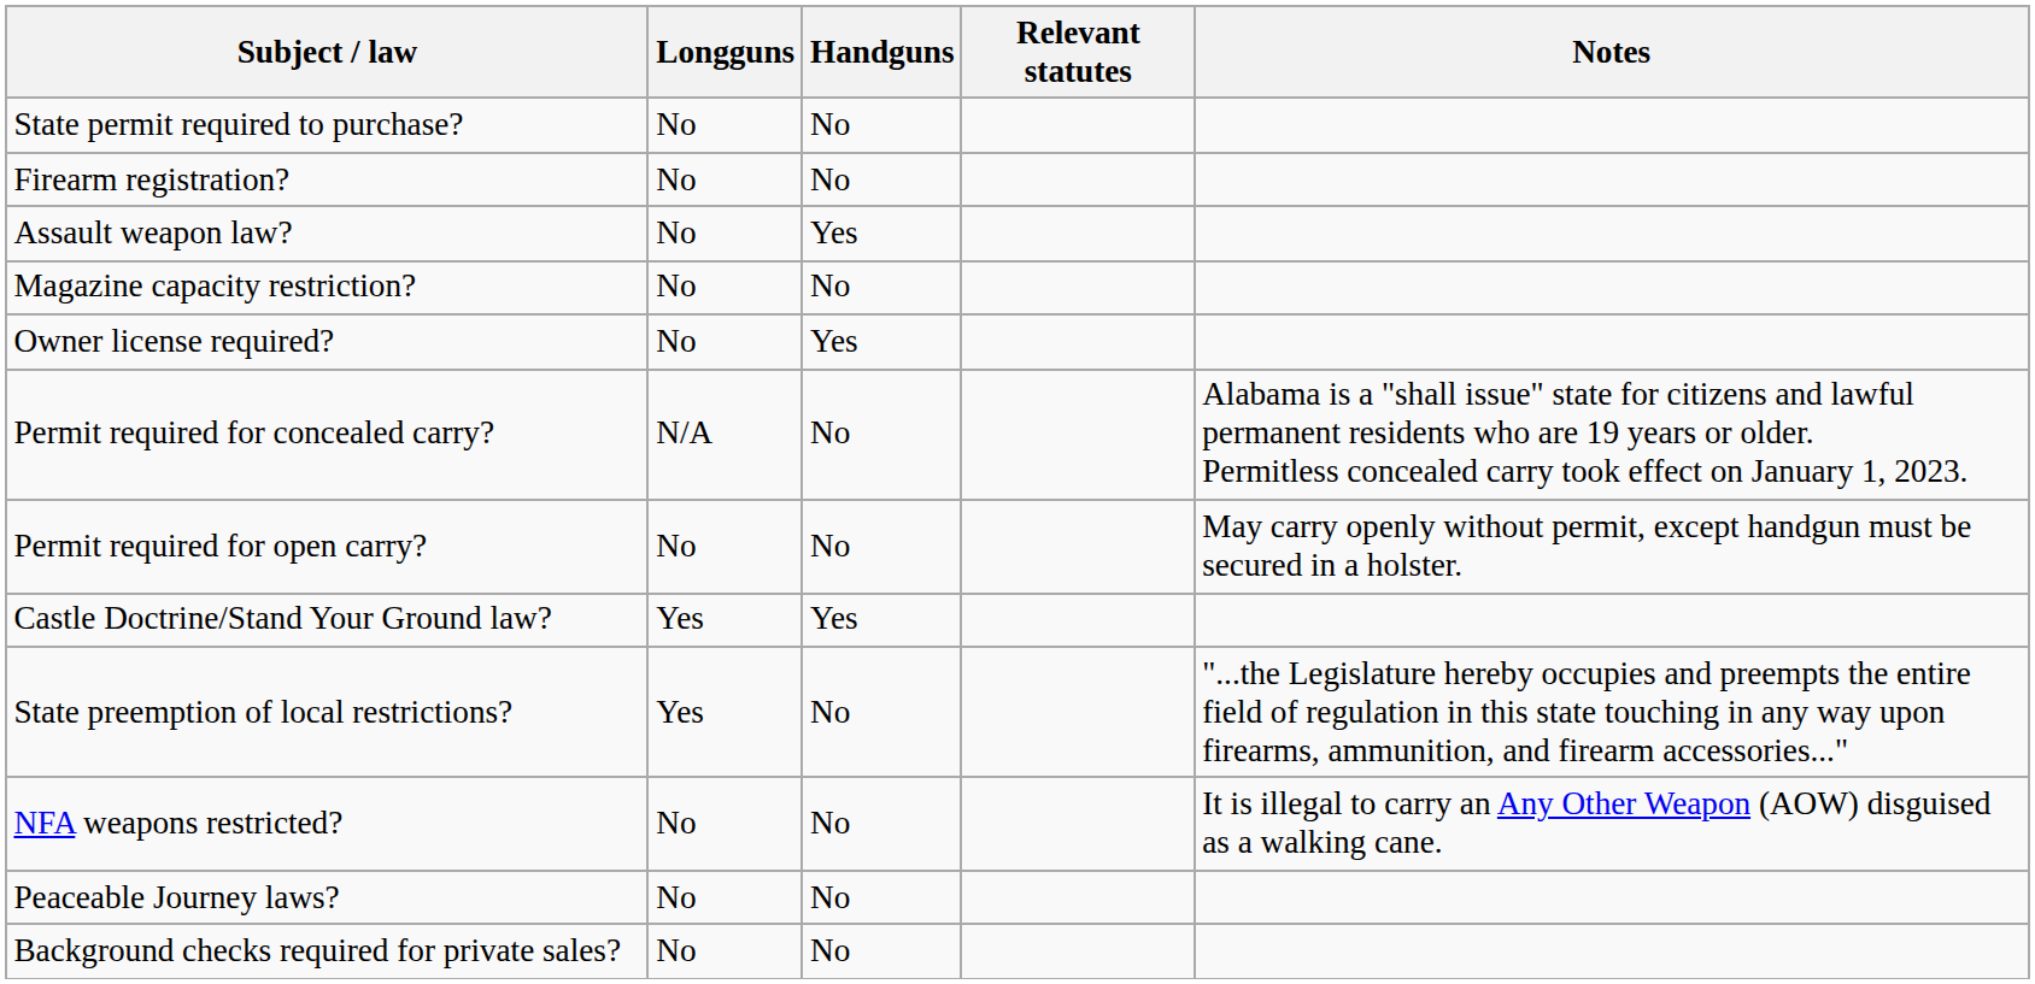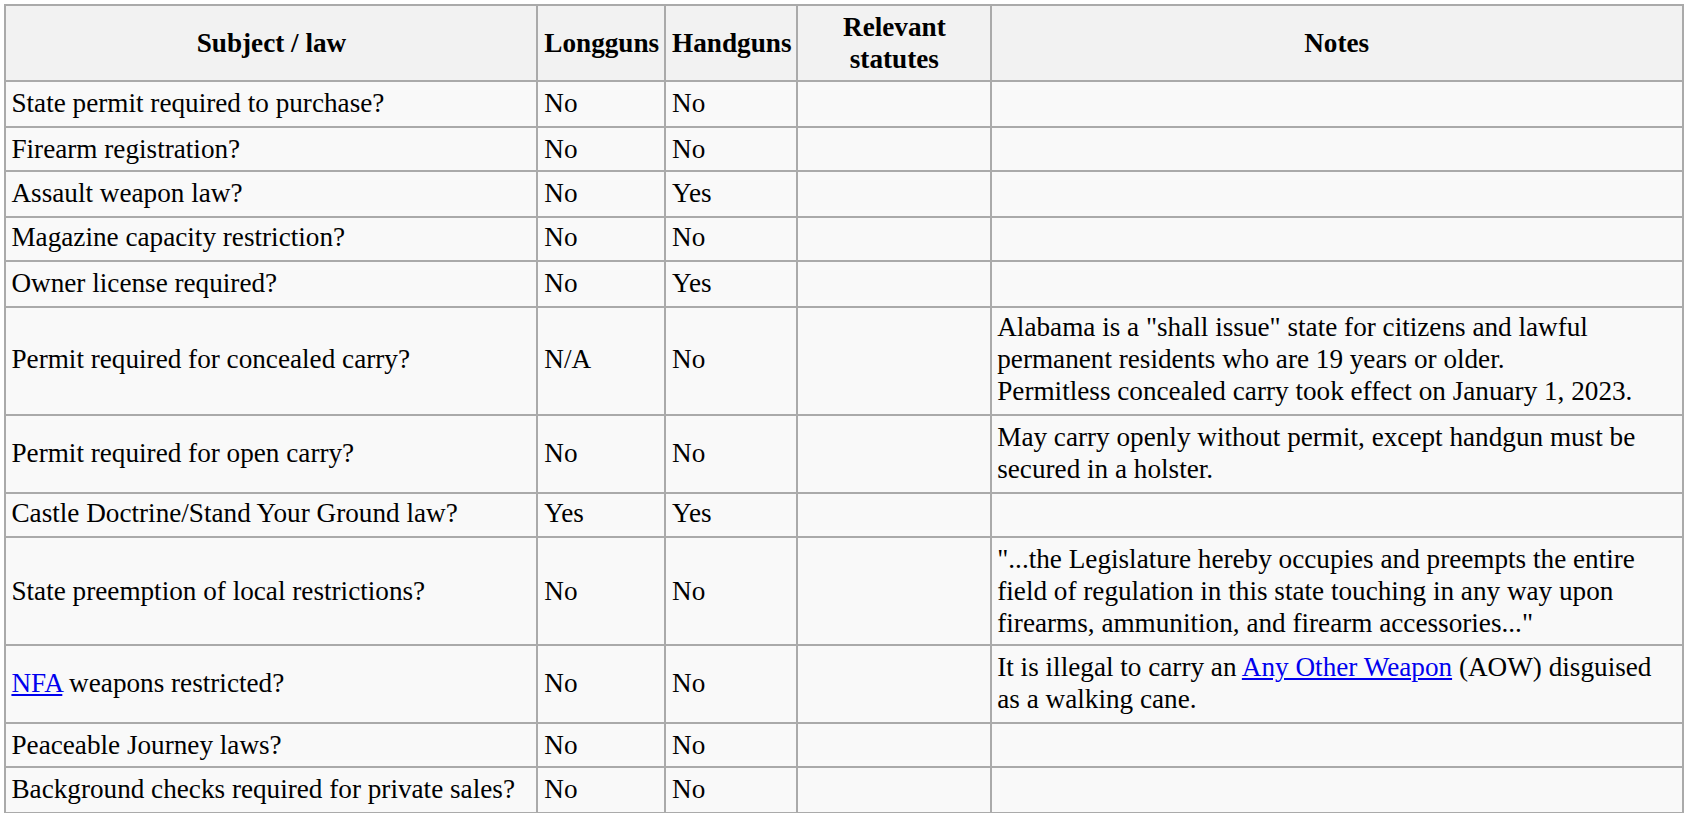 <table class="wikitable" style="font-size:85%; width:95%;">
 <tr>
 <th scope="col" style="width:260px;">Subject / law</th>
 <th scope="col" style="width:50px;">Longguns</th>
 <th scope="col" style="width:50px;">Handguns</th>
 <th scope="col" style="width:90px;">Relevant statutes</th>
 <th>Notes</th>
 </tr>
 <tr>
 <td>State permit required to purchase?</td>
 <td>No</td>
 <td>No</td>
 <td></td>
 <td></td>
 </tr>
 <tr>
 <td>Firearm registration?</td>
 <td>No</td>
 <td>No</td>
 <td></td>
 <td></td>
 </tr>
 <tr>
 <td>Assault weapon law?</td>
 <td>No</td>
 <td>Yes</td>
 <td></td>
 <td></td>
 </tr>
 <tr>
 <td>Magazine capacity restriction?</td>
 <td>No</td>
 <td>No</td>
 <td></td>
 <td></td>
 </tr>
 <tr>
 <td>Owner license required?</td>
 <td>No</td>
 <td>Yes</td>
 <td></td>
 <td></td>
 </tr>
 <tr>
 <td>Permit required for concealed carry?</td>
 <td>N/A</td>
 <td>No</td>
 <td></td>
 <td>Alabama is a "shall issue" state for citizens and lawful permanent residents who are 19 years or older.<br>Permitless concealed carry took effect on January 1, 2023.</td>
 </tr>
 <tr>
 <td>Permit required for open carry?</td>
 <td>No</td>
 <td>No</td>
 <td></td>
 <td>May carry openly without permit, except handgun must be secured in a holster.</td>
 </tr>
 <tr>
 <td>Castle Doctrine/Stand Your Ground law?</td>
 <td>Yes</td>
 <td>Yes</td>
 <td></td>
 <td></td>
 </tr>
 <tr>
 <td>State preemption of local restrictions?</td>
-<td>Yes</td>
+<td>No</td>
 <td>No</td>
 <td></td>
 <td>"...the Legislature hereby occupies and preempts the entire field of regulation in this state touching in any way upon firearms, ammunition, and firearm accessories..."</td>
 </tr>
 <tr>
 <td><a href='#'>NFA</a> weapons restricted?</td>
 <td>No</td>
 <td>No</td>
 <td></td>
 <td>It is illegal to carry an <a href='#'>Any Other Weapon</a> (AOW) disguised as a walking cane.</td>
 </tr>
 <tr>
 <td>Peaceable Journey laws?</td>
 <td>No</td>
 <td>No</td>
 <td></td>
 <td></td>
 </tr>
 <tr>
 <td>Background checks required for private sales?</td>
 <td>No</td>
 <td>No</td>
 <td></td>
 <td></td>
 </tr>
 </table>
